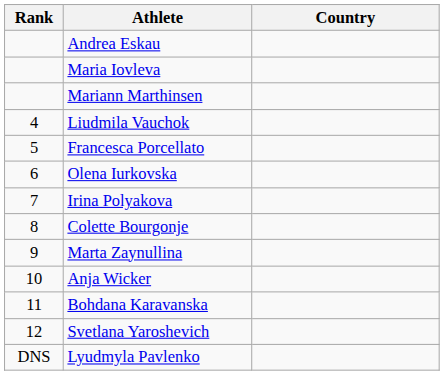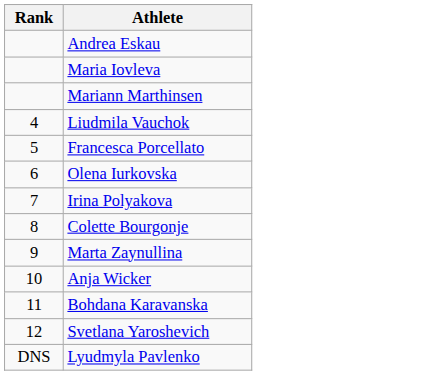 <table class="wikitable" style="text-align: center">
 <tr>
 <th width=50>Rank</th>
 <th width=175>Athlete</th>
-<th width=175>Country</th>
 </tr>
 <tr>
 <td></td>
 <td align=left><a href='#'>Andrea Eskau</a></td>
-<td align=left></td>
 </tr>
 <tr>
 <td></td>
 <td align=left><a href='#'>Maria Iovleva</a></td>
-<td align=left></td>
 </tr>
 <tr>
 <td></td>
 <td align=left><a href='#'>Mariann Marthinsen</a></td>
-<td align=left></td>
 </tr>
 <tr>
 <td>4</td>
 <td align=left><a href='#'>Liudmila Vauchok</a></td>
-<td align=left></td>
 </tr>
 <tr>
 <td>5</td>
 <td align=left><a href='#'>Francesca Porcellato</a></td>
-<td align=left></td>
 </tr>
 <tr>
 <td>6</td>
 <td align=left><a href='#'>Olena Iurkovska</a></td>
-<td align=left></td>
 </tr>
 <tr>
 <td>7</td>
 <td align=left><a href='#'>Irina Polyakova</a></td>
-<td align=left></td>
 </tr>
 <tr>
 <td>8</td>
 <td align=left><a href='#'>Colette Bourgonje</a></td>
-<td align=left></td>
 </tr>
 <tr>
 <td>9</td>
 <td align=left><a href='#'>Marta Zaynullina</a></td>
-<td align=left></td>
 </tr>
 <tr>
 <td>10</td>
 <td align=left><a href='#'>Anja Wicker</a></td>
-<td align=left></td>
 </tr>
 <tr>
 <td>11</td>
 <td align=left><a href='#'>Bohdana Karavanska</a></td>
-<td align=left></td>
 </tr>
 <tr>
 <td>12</td>
 <td align=left><a href='#'>Svetlana Yaroshevich</a></td>
-<td align=left></td>
 </tr>
 <tr>
 <td>DNS</td>
 <td align=left><a href='#'>Lyudmyla Pavlenko</a></td>
-<td align=left></td>
 </tr>
 </table>
